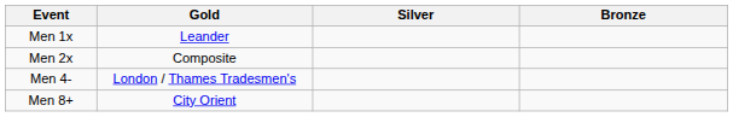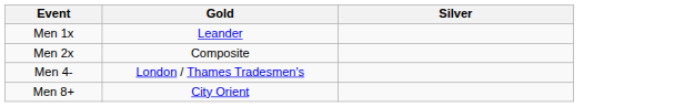 <table class="wikitable" style="text-align:center">
 <tr>
 <th width=120>Event</th>
 <th width=300>Gold</th>
 <th width=300>Silver</th>
-<th width=300>Bronze</th>
 </tr>
 <tr>
 <td>Men 1x</td>
 <td><a href='#'>Leander</a></td>
-<td></td>
 <td></td>
 </tr>
 <tr>
 <td>Men 2x</td>
 <td>Composite</td>
 <td></td>
-<td></td>
 </tr>
 <tr>
 <td>Men 4-</td>
 <td><a href='#'>London</a> / <a href='#'>Thames Tradesmen's</a></td>
-<td></td>
 <td></td>
 </tr>
 <tr>
 <td>Men 8+</td>
 <td><a href='#'>City Orient</a></td>
 <td></td>
-<td></td>
 </tr>
 </table>
